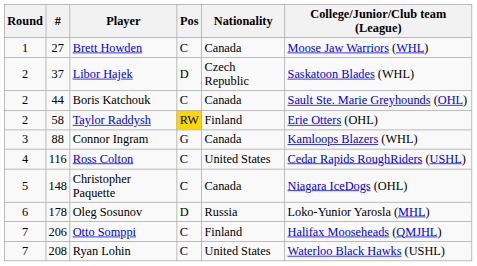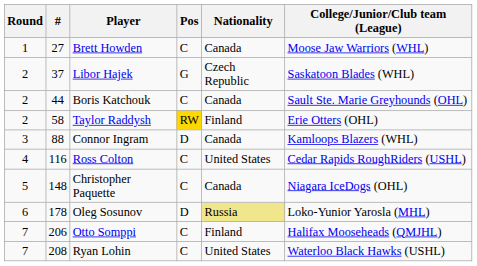 <table class="wikitable">
 <tr>
 <th>Round</th>
 <th>#</th>
 <th>Player</th>
 <th>Pos</th>
 <th>Nationality</th>
 <th>College/Junior/Club team (League)</th>
 </tr>
 <tr>
 <td style="text-align:center">1</td>
 <td style="text-align:center">27</td>
 <td><a href='#'>Brett Howden</a></td>
 <td>C</td>
 <td> Canada</td>
 <td><a href='#'>Moose Jaw Warriors</a> (<a href='#'>WHL</a>)</td>
 </tr>
 <tr>
 <td style="text-align:center">2</td>
 <td style="text-align:center">37</td>
 <td><a href='#'>Libor Hajek</a></td>
-<td>D</td>
+<td>G</td>
 <td> Czech Republic</td>
 <td><a href='#'>Saskatoon Blades</a> (WHL)</td>
 </tr>
 <tr>
 <td style="text-align:center">2</td>
 <td style="text-align:center">44</td>
 <td>Boris Katchouk</td>
 <td>C</td>
 <td> Canada</td>
 <td><a href='#'>Sault Ste. Marie Greyhounds</a> (<a href='#'>OHL</a>)</td>
 </tr>
 <tr>
 <td style="text-align:center">2</td>
 <td style="text-align:center">58</td>
 <td><a href='#'>Taylor Raddysh</a></td>
 <td style="background: gold;">RW</td>
 <td> Finland</td>
 <td><a href='#'>Erie Otters</a> (OHL)</td>
 </tr>
 <tr>
 <td style="text-align:center">3</td>
 <td style="text-align:center">88</td>
 <td>Connor Ingram</td>
-<td>G</td>
+<td>D</td>
 <td> Canada</td>
 <td><a href='#'>Kamloops Blazers</a> (WHL)</td>
 </tr>
 <tr>
 <td style="text-align:center">4</td>
 <td style="text-align:center">116</td>
 <td><a href='#'>Ross Colton</a></td>
 <td>C</td>
 <td> United States</td>
 <td><a href='#'>Cedar Rapids RoughRiders</a> (<a href='#'>USHL</a>)</td>
 </tr>
 <tr>
 <td style="text-align:center">5</td>
 <td style="text-align:center">148</td>
 <td>Christopher Paquette</td>
 <td>C</td>
 <td> Canada</td>
 <td><a href='#'>Niagara IceDogs</a> (OHL)</td>
 </tr>
 <tr>
 <td style="text-align:center">6</td>
 <td style="text-align:center">178</td>
 <td>Oleg Sosunov</td>
 <td>D</td>
-<td> Russia</td>
+<td style="background: khaki;"> Russia</td>
 <td>Loko-Yunior Yarosla (<a href='#'>MHL</a>)</td>
 </tr>
 <tr>
 <td style="text-align:center">7</td>
 <td style="text-align:center">206</td>
 <td><a href='#'>Otto Somppi</a></td>
 <td>C</td>
 <td> Finland</td>
 <td><a href='#'>Halifax Mooseheads</a> (<a href='#'>QMJHL</a>)</td>
 </tr>
 <tr>
 <td style="text-align:center">7</td>
 <td style="text-align:center">208</td>
 <td>Ryan Lohin</td>
 <td>C</td>
 <td> United States</td>
 <td><a href='#'>Waterloo Black Hawks</a> (USHL)</td>
 </tr>
 </table>
